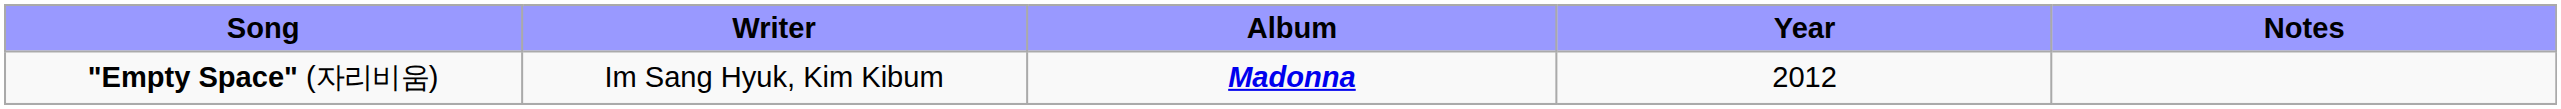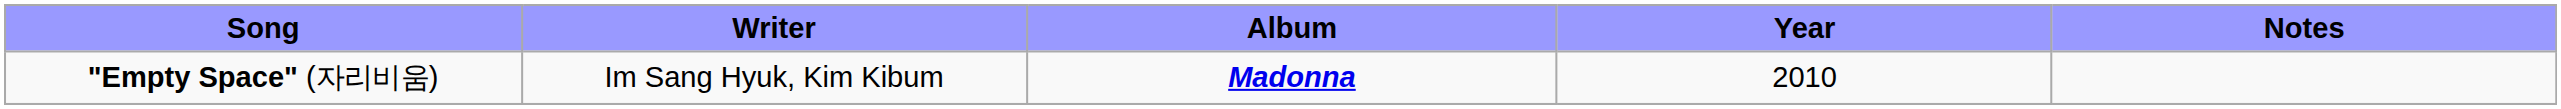 <table class="wikitable" style="margin:0.5em auto; clear:both; font-size:.9em; text-align:center; width:100%">
 <tr>
 <th width="500" style="background: #99F;">Song</th>
 <th width="500" style="background: #99F;">Writer</th>
 <th width="500" style="background: #99F;">Album</th>
 <th width="500" style="background: #99F;">Year</th>
 <th width="500" style="background: #99F;">Notes</th>
 </tr>
 <tr>
 <td><strong>"Empty Space"</strong> (자리비움) </td>
 <td>Im Sang Hyuk, Kim Kibum </td>
 <td><strong><em><a href='#'>Madonna</a></em></strong></td>
-<td>2012</td>
+<td>2010</td>
 <td></td>
 </tr>
 <tr>
 </tr>
 </table>
